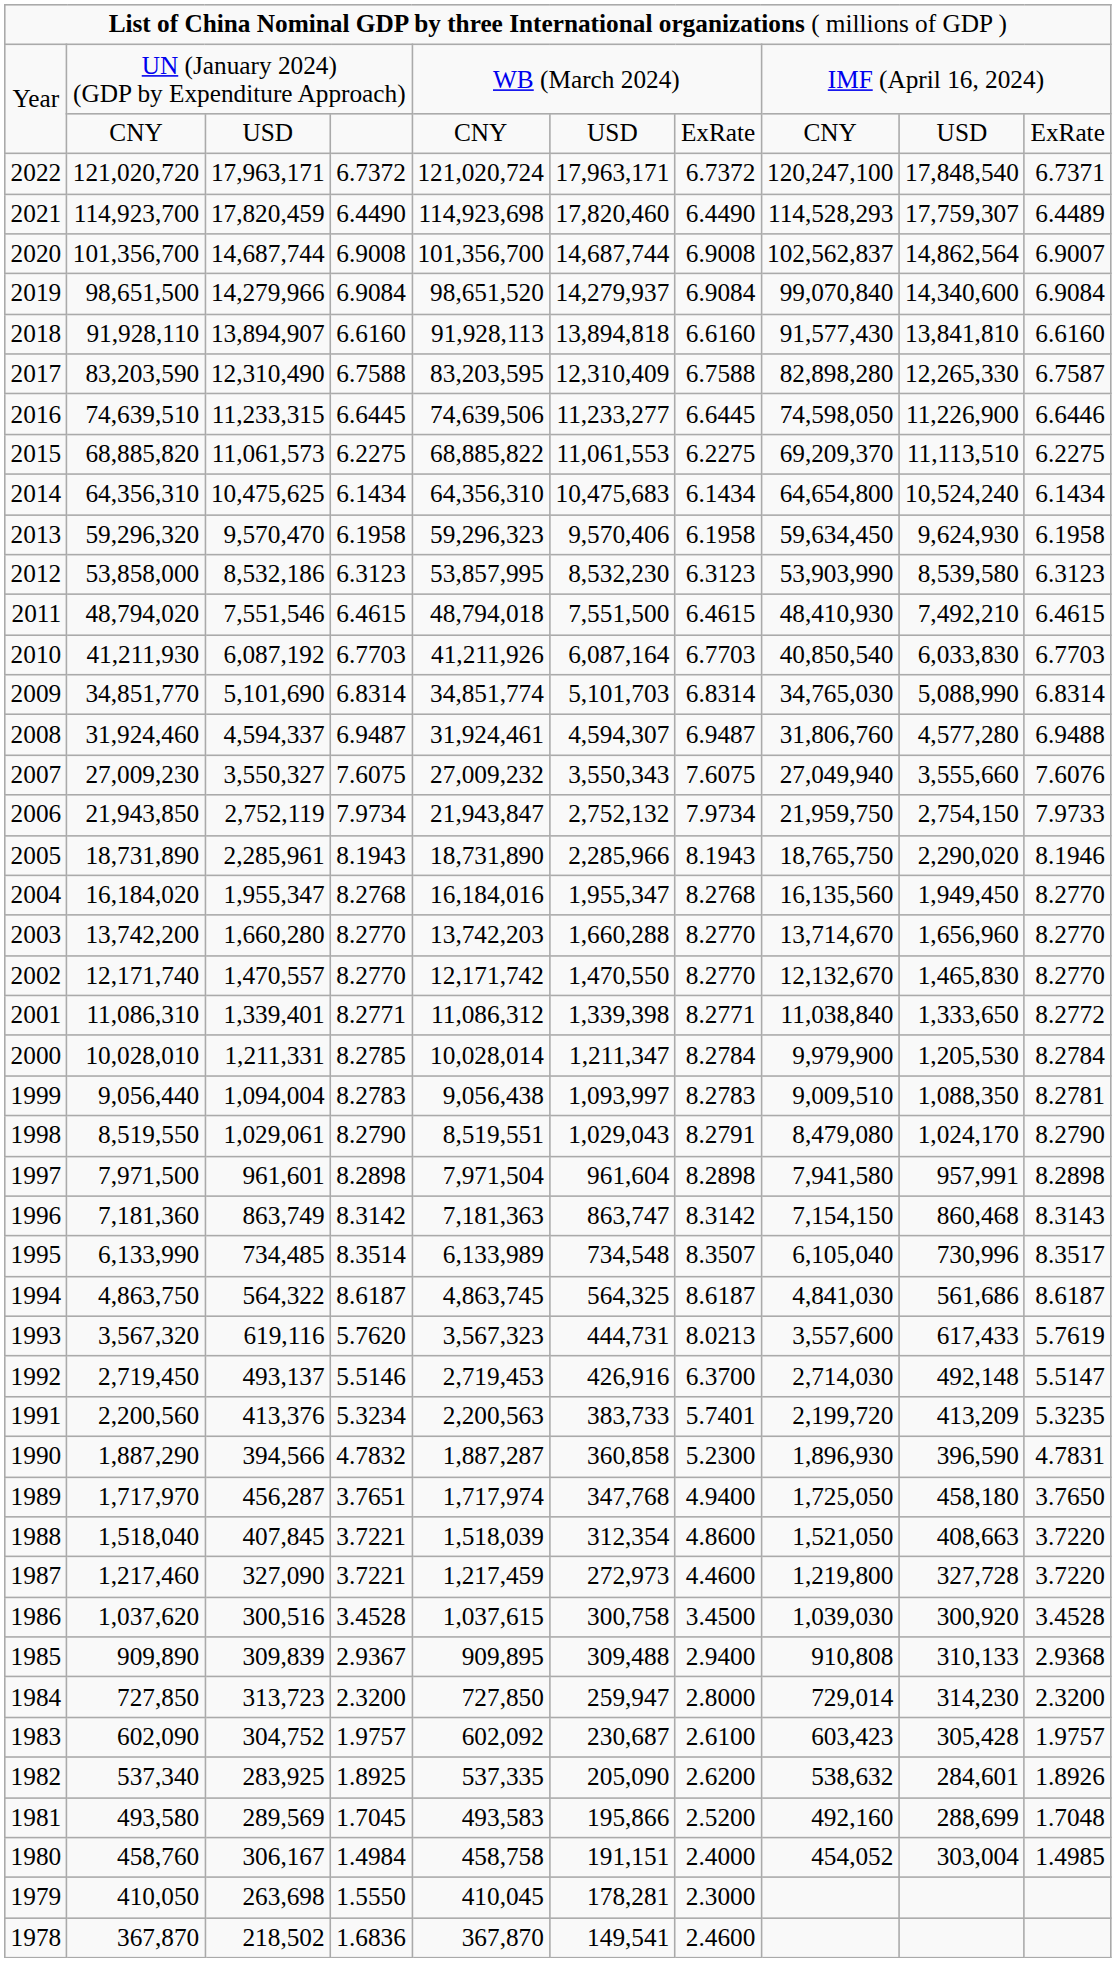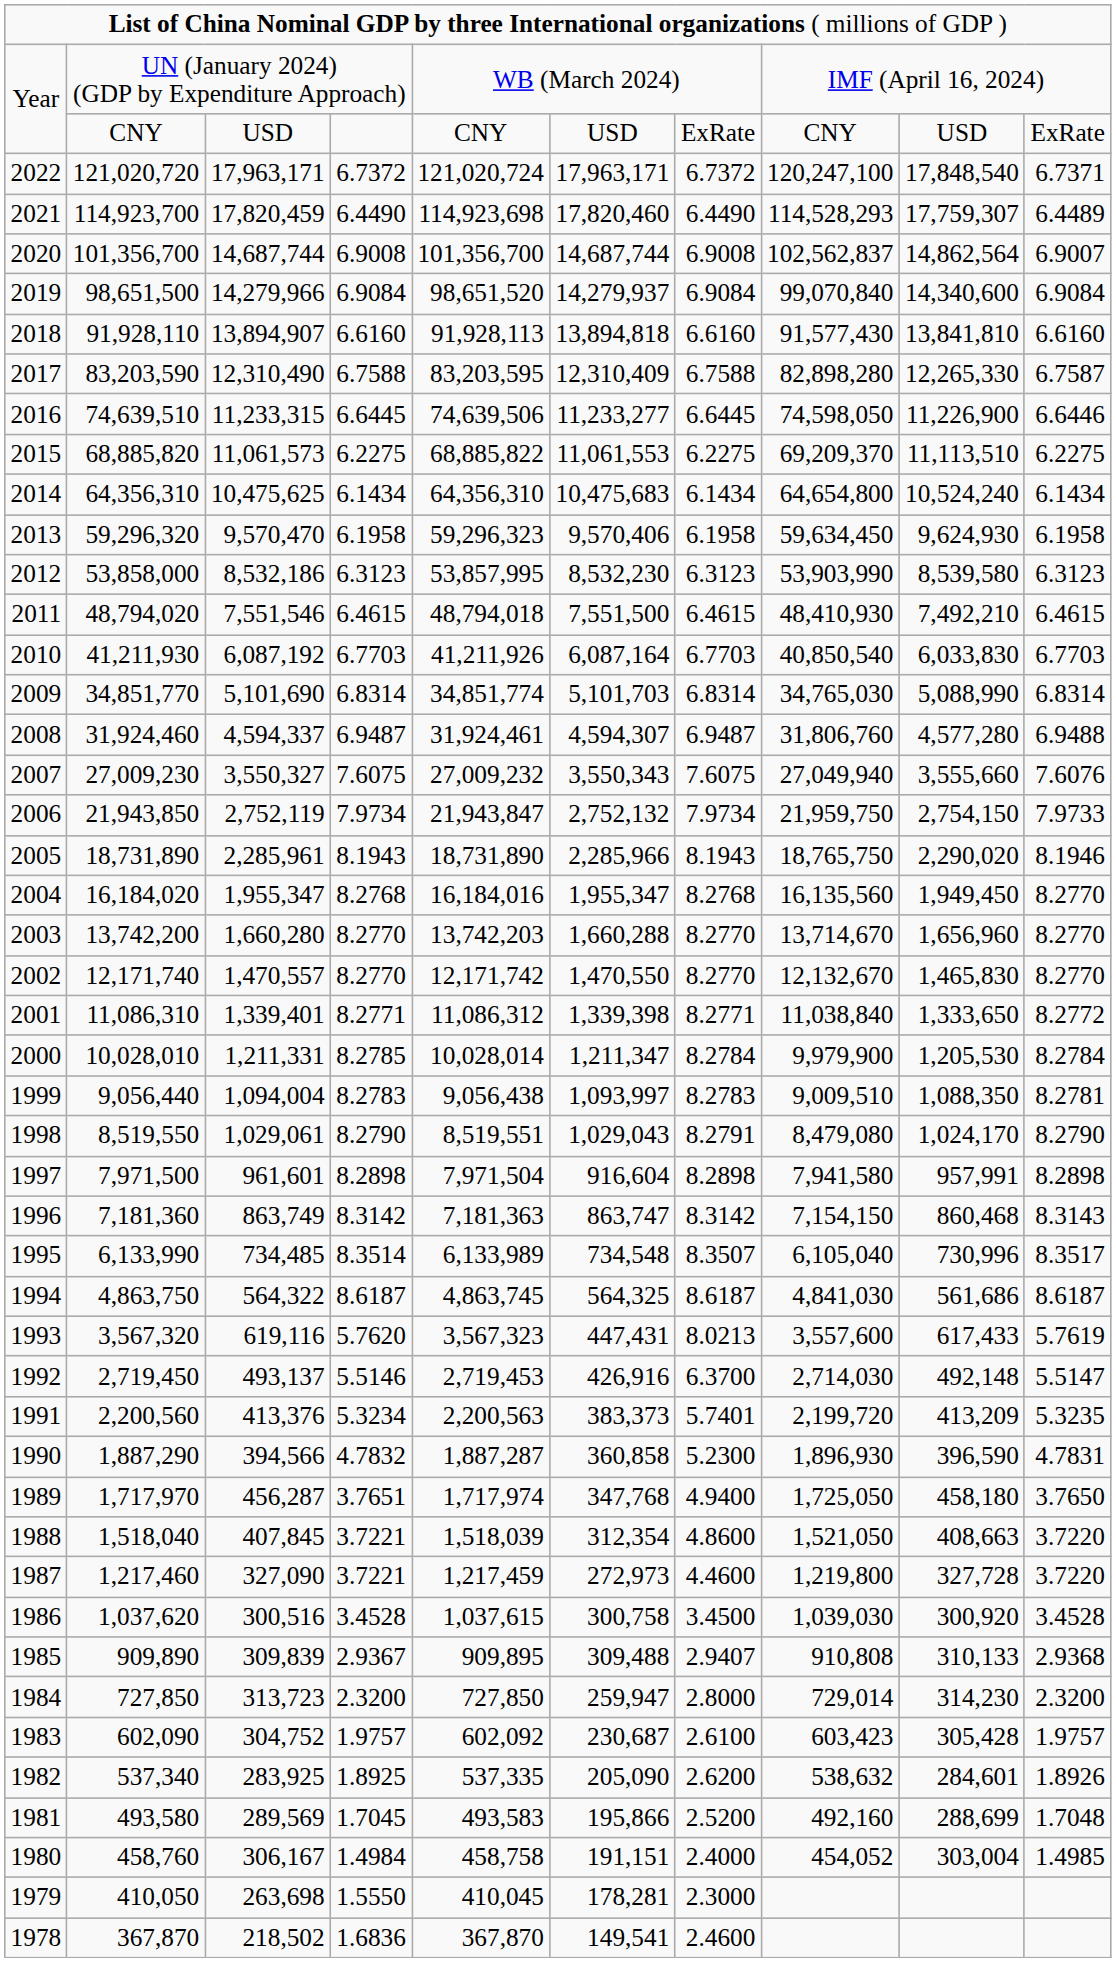 <table class="wikitable">
 <tr>
 <td style="text-align:center;" colspan="10"><strong>List of China Nominal GDP by three International organizations</strong> ( millions of GDP )</td>
 </tr>
 <tr align=center>
 <td style="text-align:center;" rowspan="2">Year</td>
 <td style="text-align:center;" colspan="3"><a href='#'>UN</a> (January 2024)<br>(GDP by Expenditure Approach)</td>
 <td style="text-align:center;" colspan="3"><a href='#'>WB</a> (March 2024)</td>
 <td style="text-align:center;" colspan="3"><a href='#'>IMF</a> (April 16, 2024)</td>
 </tr>
 <tr align=center>
 <td align=center>CNY</td>
 <td align=center>USD</td>
 <td align=center></td>
 <td align=center>CNY</td>
 <td align=center>USD</td>
 <td align=center>ExRate</td>
 <td align=center>CNY</td>
 <td align=center>USD</td>
 <td align=center>ExRate</td>
 </tr>
 <tr align=right>
 <td>2022</td>
 <td>121,020,720</td>
 <td>17,963,171</td>
 <td>6.7372</td>
 <td>121,020,724</td>
 <td>17,963,171</td>
 <td>6.7372</td>
 <td>120,247,100</td>
 <td>17,848,540</td>
 <td>6.7371</td>
 </tr>
 <tr align=right>
 <td>2021</td>
 <td>114,923,700</td>
 <td>17,820,459</td>
 <td>6.4490</td>
 <td>114,923,698</td>
 <td>17,820,460</td>
 <td>6.4490</td>
 <td>114,528,293</td>
 <td>17,759,307</td>
 <td>6.4489</td>
 </tr>
 <tr align=right>
 <td>2020</td>
 <td>101,356,700</td>
 <td>14,687,744</td>
 <td>6.9008</td>
 <td>101,356,700</td>
 <td>14,687,744</td>
 <td>6.9008</td>
 <td>102,562,837</td>
 <td>14,862,564</td>
 <td>6.9007</td>
 </tr>
 <tr align=right>
 <td>2019</td>
 <td>98,651,500</td>
 <td>14,279,966</td>
 <td>6.9084</td>
 <td>98,651,520</td>
 <td>14,279,937</td>
 <td>6.9084</td>
 <td>99,070,840</td>
 <td>14,340,600</td>
 <td>6.9084</td>
 </tr>
 <tr align=right>
 <td>2018</td>
 <td>91,928,110</td>
 <td>13,894,907</td>
 <td>6.6160</td>
 <td>91,928,113</td>
 <td>13,894,818</td>
 <td>6.6160</td>
 <td>91,577,430</td>
 <td>13,841,810</td>
 <td>6.6160</td>
 </tr>
 <tr align=right>
 <td>2017</td>
 <td>83,203,590</td>
 <td>12,310,490</td>
 <td>6.7588</td>
 <td>83,203,595</td>
 <td>12,310,409</td>
 <td>6.7588</td>
 <td>82,898,280</td>
 <td>12,265,330</td>
 <td>6.7587</td>
 </tr>
 <tr align=right>
 <td>2016</td>
 <td>74,639,510</td>
 <td>11,233,315</td>
 <td>6.6445</td>
 <td>74,639,506</td>
 <td>11,233,277</td>
 <td>6.6445</td>
 <td>74,598,050</td>
 <td>11,226,900</td>
 <td>6.6446</td>
 </tr>
 <tr align=right>
 <td>2015</td>
 <td>68,885,820</td>
 <td>11,061,573</td>
 <td>6.2275</td>
 <td>68,885,822</td>
 <td>11,061,553</td>
 <td>6.2275</td>
 <td>69,209,370</td>
 <td>11,113,510</td>
 <td>6.2275</td>
 </tr>
 <tr align=right>
 <td>2014</td>
 <td>64,356,310</td>
 <td>10,475,625</td>
 <td>6.1434</td>
 <td>64,356,310</td>
 <td>10,475,683</td>
 <td>6.1434</td>
 <td>64,654,800</td>
 <td>10,524,240</td>
 <td>6.1434</td>
 </tr>
 <tr align=right>
 <td>2013</td>
 <td>59,296,320</td>
 <td>9,570,470</td>
 <td>6.1958</td>
 <td>59,296,323</td>
 <td>9,570,406</td>
 <td>6.1958</td>
 <td>59,634,450</td>
 <td>9,624,930</td>
 <td>6.1958</td>
 </tr>
 <tr align=right>
 <td>2012</td>
 <td>53,858,000</td>
 <td>8,532,186</td>
 <td>6.3123</td>
 <td>53,857,995</td>
 <td>8,532,230</td>
 <td>6.3123</td>
 <td>53,903,990</td>
 <td>8,539,580</td>
 <td>6.3123</td>
 </tr>
 <tr align=right>
 <td>2011</td>
 <td>48,794,020</td>
 <td>7,551,546</td>
 <td>6.4615</td>
 <td>48,794,018</td>
 <td>7,551,500</td>
 <td>6.4615</td>
 <td>48,410,930</td>
 <td>7,492,210</td>
 <td>6.4615</td>
 </tr>
 <tr align=right>
 <td>2010</td>
 <td>41,211,930</td>
 <td>6,087,192</td>
 <td>6.7703</td>
 <td>41,211,926</td>
 <td>6,087,164</td>
 <td>6.7703</td>
 <td>40,850,540</td>
 <td>6,033,830</td>
 <td>6.7703</td>
 </tr>
 <tr align=right>
 <td>2009</td>
 <td>34,851,770</td>
 <td>5,101,690</td>
 <td>6.8314</td>
 <td>34,851,774</td>
 <td>5,101,703</td>
 <td>6.8314</td>
 <td>34,765,030</td>
 <td>5,088,990</td>
 <td>6.8314</td>
 </tr>
 <tr align=right>
 <td>2008</td>
 <td>31,924,460</td>
 <td>4,594,337</td>
 <td>6.9487</td>
 <td>31,924,461</td>
 <td>4,594,307</td>
 <td>6.9487</td>
 <td>31,806,760</td>
 <td>4,577,280</td>
 <td>6.9488</td>
 </tr>
 <tr align=right>
 <td>2007</td>
 <td>27,009,230</td>
 <td>3,550,327</td>
 <td>7.6075</td>
 <td>27,009,232</td>
 <td>3,550,343</td>
 <td>7.6075</td>
 <td>27,049,940</td>
 <td>3,555,660</td>
 <td>7.6076</td>
 </tr>
 <tr align=right>
 <td>2006</td>
 <td>21,943,850</td>
 <td>2,752,119</td>
 <td>7.9734</td>
 <td>21,943,847</td>
 <td>2,752,132</td>
 <td>7.9734</td>
 <td>21,959,750</td>
 <td>2,754,150</td>
 <td>7.9733</td>
 </tr>
 <tr align=right>
 <td>2005</td>
 <td>18,731,890</td>
 <td>2,285,961</td>
 <td>8.1943</td>
 <td>18,731,890</td>
 <td>2,285,966</td>
 <td>8.1943</td>
 <td>18,765,750</td>
 <td>2,290,020</td>
 <td>8.1946</td>
 </tr>
 <tr align=right>
 <td>2004</td>
 <td>16,184,020</td>
 <td>1,955,347</td>
 <td>8.2768</td>
 <td>16,184,016</td>
 <td>1,955,347</td>
 <td>8.2768</td>
 <td>16,135,560</td>
 <td>1,949,450</td>
 <td>8.2770</td>
 </tr>
 <tr align=right>
 <td>2003</td>
 <td>13,742,200</td>
 <td>1,660,280</td>
 <td>8.2770</td>
 <td>13,742,203</td>
 <td>1,660,288</td>
 <td>8.2770</td>
 <td>13,714,670</td>
 <td>1,656,960</td>
 <td>8.2770</td>
 </tr>
 <tr align=right>
 <td>2002</td>
 <td>12,171,740</td>
 <td>1,470,557</td>
 <td>8.2770</td>
 <td>12,171,742</td>
 <td>1,470,550</td>
 <td>8.2770</td>
 <td>12,132,670</td>
 <td>1,465,830</td>
 <td>8.2770</td>
 </tr>
 <tr align=right>
 <td>2001</td>
 <td>11,086,310</td>
 <td>1,339,401</td>
 <td>8.2771</td>
 <td>11,086,312</td>
 <td>1,339,398</td>
 <td>8.2771</td>
 <td>11,038,840</td>
 <td>1,333,650</td>
 <td>8.2772</td>
 </tr>
 <tr align=right>
 <td>2000</td>
 <td>10,028,010</td>
 <td>1,211,331</td>
 <td>8.2785</td>
 <td>10,028,014</td>
 <td>1,211,347</td>
 <td>8.2784</td>
 <td>9,979,900</td>
 <td>1,205,530</td>
 <td>8.2784</td>
 </tr>
 <tr align=right>
 <td>1999</td>
 <td>9,056,440</td>
 <td>1,094,004</td>
 <td>8.2783</td>
 <td>9,056,438</td>
 <td>1,093,997</td>
 <td>8.2783</td>
 <td>9,009,510</td>
 <td>1,088,350</td>
 <td>8.2781</td>
 </tr>
 <tr align=right>
 <td>1998</td>
 <td>8,519,550</td>
 <td>1,029,061</td>
 <td>8.2790</td>
 <td>8,519,551</td>
 <td>1,029,043</td>
 <td>8.2791</td>
 <td>8,479,080</td>
 <td>1,024,170</td>
 <td>8.2790</td>
 </tr>
 <tr align=right>
 <td>1997</td>
 <td>7,971,500</td>
 <td>961,601</td>
 <td>8.2898</td>
 <td>7,971,504</td>
-<td>961,604</td>
+<td>916,604</td>
 <td>8.2898</td>
 <td>7,941,580</td>
 <td>957,991</td>
 <td>8.2898</td>
 </tr>
 <tr align=right>
 <td>1996</td>
 <td>7,181,360</td>
 <td>863,749</td>
 <td>8.3142</td>
 <td>7,181,363</td>
 <td>863,747</td>
 <td>8.3142</td>
 <td>7,154,150</td>
 <td>860,468</td>
 <td>8.3143</td>
 </tr>
 <tr align=right>
 <td>1995</td>
 <td>6,133,990</td>
 <td>734,485</td>
 <td>8.3514</td>
 <td>6,133,989</td>
 <td>734,548</td>
 <td>8.3507</td>
 <td>6,105,040</td>
 <td>730,996</td>
 <td>8.3517</td>
 </tr>
 <tr align=right>
 <td>1994</td>
 <td>4,863,750</td>
 <td>564,322</td>
 <td>8.6187</td>
 <td>4,863,745</td>
 <td>564,325</td>
 <td>8.6187</td>
 <td>4,841,030</td>
 <td>561,686</td>
 <td>8.6187</td>
 </tr>
 <tr align=right>
 <td>1993</td>
 <td>3,567,320</td>
 <td>619,116</td>
 <td>5.7620</td>
 <td>3,567,323</td>
-<td>444,731</td>
+<td>447,431</td>
 <td>8.0213</td>
 <td>3,557,600</td>
 <td>617,433</td>
 <td>5.7619</td>
 </tr>
 <tr align=right>
 <td>1992</td>
 <td>2,719,450</td>
 <td>493,137</td>
 <td>5.5146</td>
 <td>2,719,453</td>
 <td>426,916</td>
 <td>6.3700</td>
 <td>2,714,030</td>
 <td>492,148</td>
 <td>5.5147</td>
 </tr>
 <tr align=right>
 <td>1991</td>
 <td>2,200,560</td>
 <td>413,376</td>
 <td>5.3234</td>
 <td>2,200,563</td>
-<td>383,733</td>
+<td>383,373</td>
 <td>5.7401</td>
 <td>2,199,720</td>
 <td>413,209</td>
 <td>5.3235</td>
 </tr>
 <tr align=right>
 <td>1990</td>
 <td>1,887,290</td>
 <td>394,566</td>
 <td>4.7832</td>
 <td>1,887,287</td>
 <td>360,858</td>
 <td>5.2300</td>
 <td>1,896,930</td>
 <td>396,590</td>
 <td>4.7831</td>
 </tr>
 <tr align=right>
 <td>1989</td>
 <td>1,717,970</td>
 <td>456,287</td>
 <td>3.7651</td>
 <td>1,717,974</td>
 <td>347,768</td>
 <td>4.9400</td>
 <td>1,725,050</td>
 <td>458,180</td>
 <td>3.7650</td>
 </tr>
 <tr align=right>
 <td>1988</td>
 <td>1,518,040</td>
 <td>407,845</td>
 <td>3.7221</td>
 <td>1,518,039</td>
 <td>312,354</td>
 <td>4.8600</td>
 <td>1,521,050</td>
 <td>408,663</td>
 <td>3.7220</td>
 </tr>
 <tr align=right>
 <td>1987</td>
 <td>1,217,460</td>
 <td>327,090</td>
 <td>3.7221</td>
 <td>1,217,459</td>
 <td>272,973</td>
 <td>4.4600</td>
 <td>1,219,800</td>
 <td>327,728</td>
 <td>3.7220</td>
 </tr>
 <tr align=right>
 <td>1986</td>
 <td>1,037,620</td>
 <td>300,516</td>
 <td>3.4528</td>
 <td>1,037,615</td>
 <td>300,758</td>
 <td>3.4500</td>
 <td>1,039,030</td>
 <td>300,920</td>
 <td>3.4528</td>
 </tr>
 <tr align=right>
 <td>1985</td>
 <td>909,890</td>
 <td>309,839</td>
 <td>2.9367</td>
 <td>909,895</td>
 <td>309,488</td>
-<td>2.9400</td>
+<td>2.9407</td>
 <td>910,808</td>
 <td>310,133</td>
 <td>2.9368</td>
 </tr>
 <tr align=right>
 <td>1984</td>
 <td>727,850</td>
 <td>313,723</td>
 <td>2.3200</td>
 <td>727,850</td>
 <td>259,947</td>
 <td>2.8000</td>
 <td>729,014</td>
 <td>314,230</td>
 <td>2.3200</td>
 </tr>
 <tr align=right>
 <td>1983</td>
 <td>602,090</td>
 <td>304,752</td>
 <td>1.9757</td>
 <td>602,092</td>
 <td>230,687</td>
 <td>2.6100</td>
 <td>603,423</td>
 <td>305,428</td>
 <td>1.9757</td>
 </tr>
 <tr align=right>
 <td>1982</td>
 <td>537,340</td>
 <td>283,925</td>
 <td>1.8925</td>
 <td>537,335</td>
 <td>205,090</td>
 <td>2.6200</td>
 <td>538,632</td>
 <td>284,601</td>
 <td>1.8926</td>
 </tr>
 <tr align=right>
 <td>1981</td>
 <td>493,580</td>
 <td>289,569</td>
 <td>1.7045</td>
 <td>493,583</td>
 <td>195,866</td>
 <td>2.5200</td>
 <td>492,160</td>
 <td>288,699</td>
 <td>1.7048</td>
 </tr>
 <tr align=right>
 <td>1980</td>
 <td>458,760</td>
 <td>306,167</td>
 <td>1.4984</td>
 <td>458,758</td>
 <td>191,151</td>
 <td>2.4000</td>
 <td>454,052</td>
 <td>303,004</td>
 <td>1.4985</td>
 </tr>
 <tr align=right>
 <td>1979</td>
 <td>410,050</td>
 <td>263,698</td>
 <td>1.5550</td>
 <td>410,045</td>
 <td>178,281</td>
 <td>2.3000</td>
 <td></td>
 <td></td>
 <td></td>
 </tr>
 <tr align=right>
 <td>1978</td>
 <td>367,870</td>
 <td>218,502</td>
 <td>1.6836</td>
 <td>367,870</td>
 <td>149,541</td>
 <td>2.4600</td>
 <td></td>
 <td></td>
 <td></td>
 </tr>
 </table>
